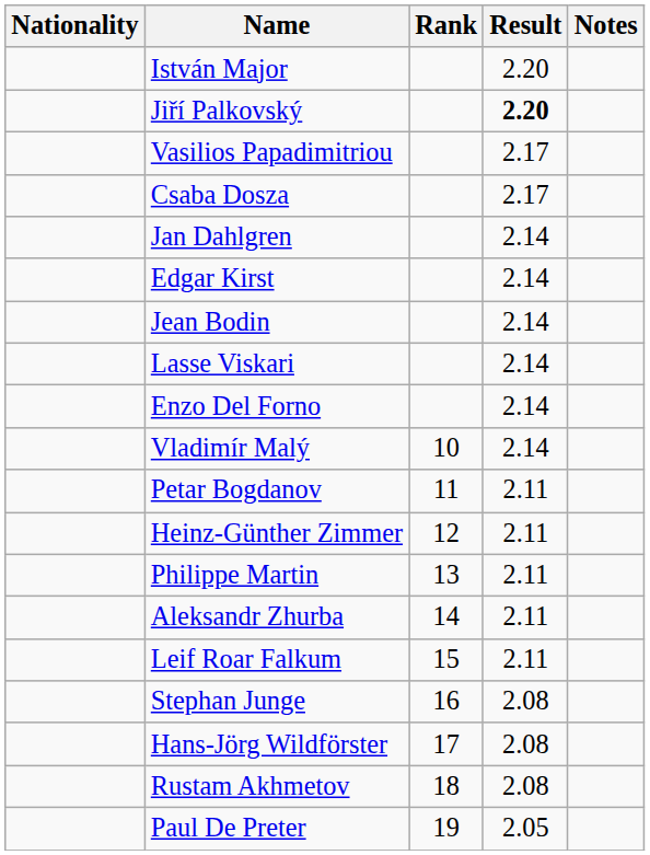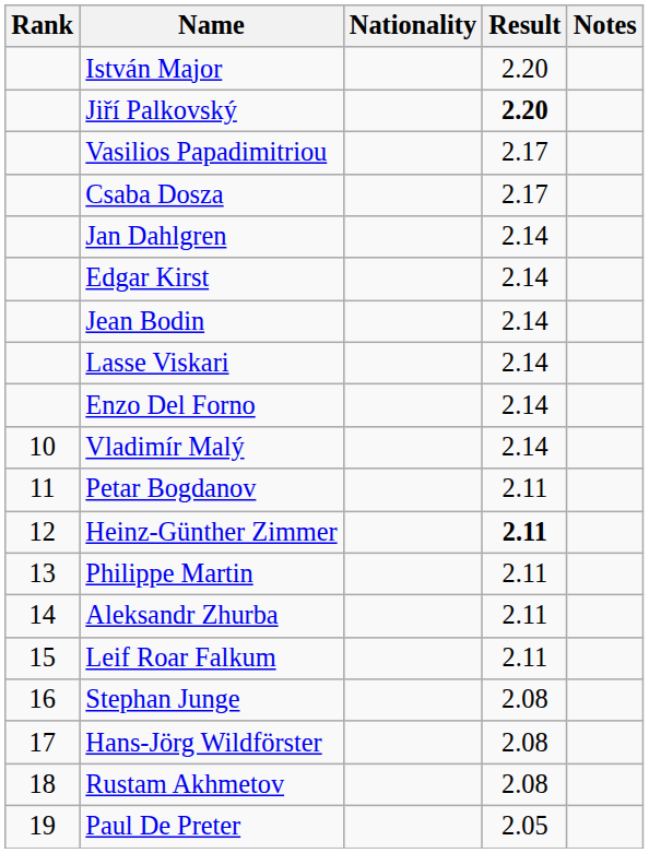 <table class="wikitable sortable" style="text-align:center">
 <tr>
+<th>Rank</th>
+<th>Name</th>
 <th>Nationality</th>
-<th>Name</th>
-<th>Rank</th>
 <th>Result</th>
 <th>Notes</th>
 </tr>
 <tr>
+<td></td>
+<td align="left"><a href='#'>István Major</a></td>
 <td align=left></td>
-<td align="left"><a href='#'>István Major</a></td>
-<td></td>
 <td>2.20</td>
 <td></td>
 </tr>
 <tr>
+<td></td>
+<td align="left"><a href='#'>Jiří Palkovský</a></td>
 <td align=left></td>
-<td align="left"><a href='#'>Jiří Palkovský</a></td>
-<td></td>
 <td><strong>2.20</strong></td>
 <td></td>
 </tr>
 <tr>
+<td></td>
+<td align="left"><a href='#'>Vasilios Papadimitriou</a></td>
 <td align=left></td>
-<td align="left"><a href='#'>Vasilios Papadimitriou</a></td>
-<td></td>
 <td>2.17</td>
 <td></td>
 </tr>
 <tr>
+<td></td>
+<td align="left"><a href='#'>Csaba Dosza</a></td>
 <td align=left></td>
-<td align="left"><a href='#'>Csaba Dosza</a></td>
-<td></td>
 <td>2.17</td>
 <td></td>
 </tr>
 <tr>
+<td></td>
+<td align="left"><a href='#'>Jan Dahlgren</a></td>
 <td align=left></td>
-<td align="left"><a href='#'>Jan Dahlgren</a></td>
-<td></td>
 <td>2.14</td>
 <td></td>
 </tr>
 <tr>
+<td></td>
+<td align="left"><a href='#'>Edgar Kirst</a></td>
 <td align=left></td>
-<td align="left"><a href='#'>Edgar Kirst</a></td>
-<td></td>
 <td>2.14</td>
 <td></td>
 </tr>
 <tr>
+<td></td>
+<td align="left"><a href='#'>Jean Bodin</a></td>
 <td align=left></td>
-<td align="left"><a href='#'>Jean Bodin</a></td>
-<td></td>
 <td>2.14</td>
 <td></td>
 </tr>
 <tr>
+<td></td>
+<td align="left"><a href='#'>Lasse Viskari</a></td>
 <td align=left></td>
-<td align="left"><a href='#'>Lasse Viskari</a></td>
-<td></td>
 <td>2.14</td>
 <td></td>
 </tr>
 <tr>
+<td></td>
+<td align="left"><a href='#'>Enzo Del Forno</a></td>
 <td align=left></td>
-<td align="left"><a href='#'>Enzo Del Forno</a></td>
-<td></td>
 <td>2.14</td>
 <td></td>
 </tr>
 <tr>
+<td>10</td>
+<td align="left"><a href='#'>Vladimír Malý</a></td>
 <td align=left></td>
-<td align="left"><a href='#'>Vladimír Malý</a></td>
-<td>10</td>
 <td>2.14</td>
 <td></td>
 </tr>
 <tr>
+<td>11</td>
+<td align="left"><a href='#'>Petar Bogdanov</a></td>
 <td align=left></td>
-<td align="left"><a href='#'>Petar Bogdanov</a></td>
-<td>11</td>
 <td>2.11</td>
 <td></td>
 </tr>
 <tr>
+<td>12</td>
+<td align="left"><a href='#'>Heinz-Günther Zimmer</a></td>
 <td align=left></td>
-<td align="left"><a href='#'>Heinz-Günther Zimmer</a></td>
-<td>12</td>
+<td><strong>2.11</strong></td>
+<td></td>
+</tr>
+<tr>
+<td>13</td>
+<td align="left"><a href='#'>Philippe Martin</a></td>
+<td align=left></td>
 <td>2.11</td>
 <td></td>
 </tr>
 <tr>
+<td>14</td>
+<td align="left"><a href='#'>Aleksandr Zhurba</a></td>
 <td align=left></td>
-<td align="left"><a href='#'>Philippe Martin</a></td>
-<td>13</td>
 <td>2.11</td>
 <td></td>
 </tr>
 <tr>
+<td>15</td>
+<td align="left"><a href='#'>Leif Roar Falkum</a></td>
 <td align=left></td>
-<td align="left"><a href='#'>Aleksandr Zhurba</a></td>
-<td>14</td>
 <td>2.11</td>
 <td></td>
 </tr>
 <tr>
+<td>16</td>
+<td align="left"><a href='#'>Stephan Junge</a></td>
 <td align=left></td>
-<td align="left"><a href='#'>Leif Roar Falkum</a></td>
-<td>15</td>
-<td>2.11</td>
-<td></td>
-</tr>
-<tr>
-<td align=left></td>
-<td align="left"><a href='#'>Stephan Junge</a></td>
-<td>16</td>
 <td>2.08</td>
 <td></td>
 </tr>
 <tr>
+<td>17</td>
+<td align="left"><a href='#'>Hans-Jörg Wildförster</a></td>
 <td align=left></td>
-<td align="left"><a href='#'>Hans-Jörg Wildförster</a></td>
-<td>17</td>
 <td>2.08</td>
 <td></td>
 </tr>
 <tr>
+<td>18</td>
+<td align="left"><a href='#'>Rustam Akhmetov</a></td>
 <td align=left></td>
-<td align="left"><a href='#'>Rustam Akhmetov</a></td>
-<td>18</td>
 <td>2.08</td>
 <td></td>
 </tr>
 <tr>
+<td>19</td>
+<td align="left"><a href='#'>Paul De Preter</a></td>
 <td align=left></td>
-<td align="left"><a href='#'>Paul De Preter</a></td>
-<td>19</td>
 <td>2.05</td>
 <td></td>
 </tr>
 </table>
